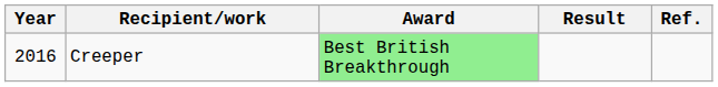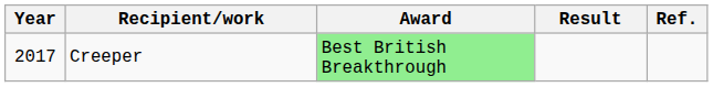 <table class="wikitable plainrowheaders">
 <tr>
 <th scope="col" style="width:3em;">Year</th>
 <th scope="col" style="width:14em;">Recipient/work</th>
 <th scope="col" style="width:12em;">Award</th>
 <th scope="col" style="width:6em;">Result</th>
 <th scope="col" style="width:3em;">Ref.</th>
 </tr>
 <tr>
-<td align="center">2016</td>
+<td align="center">2017</td>
 <td>Creeper</td>
 <td style="background: lightgreen;">Best British Breakthrough</td>
 <td></td>
 <td align="center"></td>
 </tr>
 </table>
